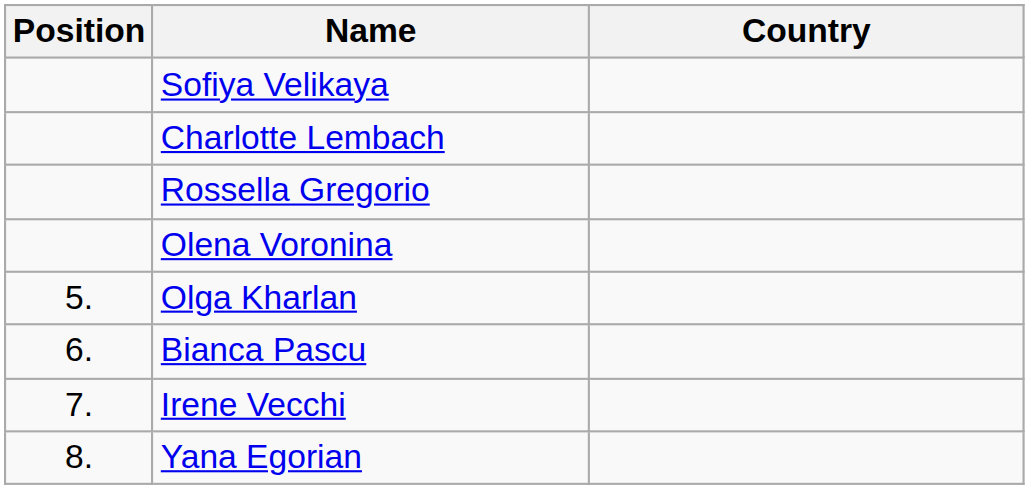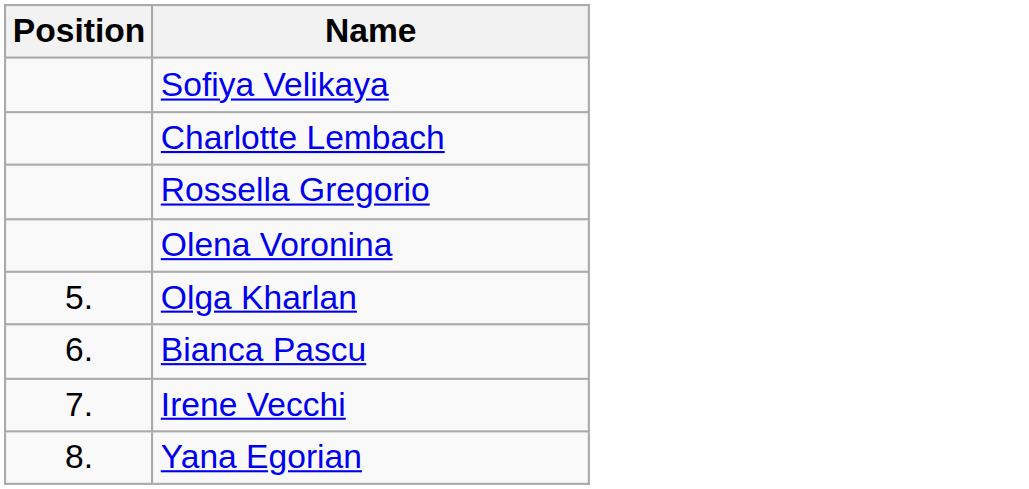 <table class="wikitable">
 <tr>
 <th width="20">Position</th>
 <th width="200">Name</th>
-<th width="200">Country</th>
 </tr>
 <tr>
 <td align="center"></td>
 <td><a href='#'>Sofiya Velikaya</a></td>
-<td></td>
 </tr>
 <tr>
 <td align="center"></td>
 <td><a href='#'>Charlotte Lembach</a></td>
-<td></td>
 </tr>
 <tr>
 <td align="center"></td>
 <td><a href='#'>Rossella Gregorio</a></td>
-<td></td>
 </tr>
 <tr>
 <td align="center"></td>
 <td><a href='#'>Olena Voronina</a></td>
-<td></td>
 </tr>
 <tr>
 <td align="center">5.</td>
 <td><a href='#'>Olga Kharlan</a></td>
-<td></td>
 </tr>
 <tr>
 <td align="center">6.</td>
 <td><a href='#'>Bianca Pascu</a></td>
-<td></td>
 </tr>
 <tr>
 <td align="center">7.</td>
 <td><a href='#'>Irene Vecchi</a></td>
-<td></td>
 </tr>
 <tr>
 <td align="center">8.</td>
 <td><a href='#'>Yana Egorian</a></td>
-<td></td>
 </tr>
 </table>
